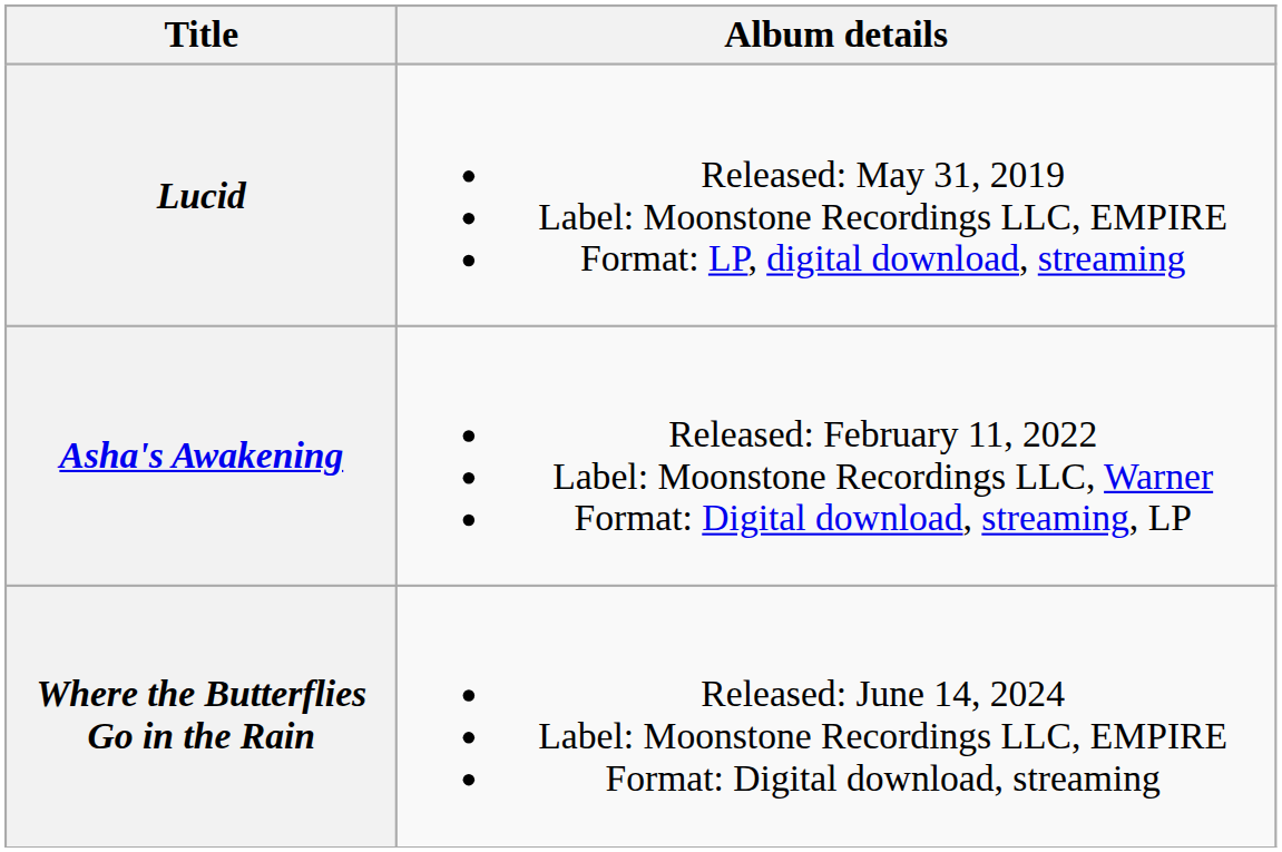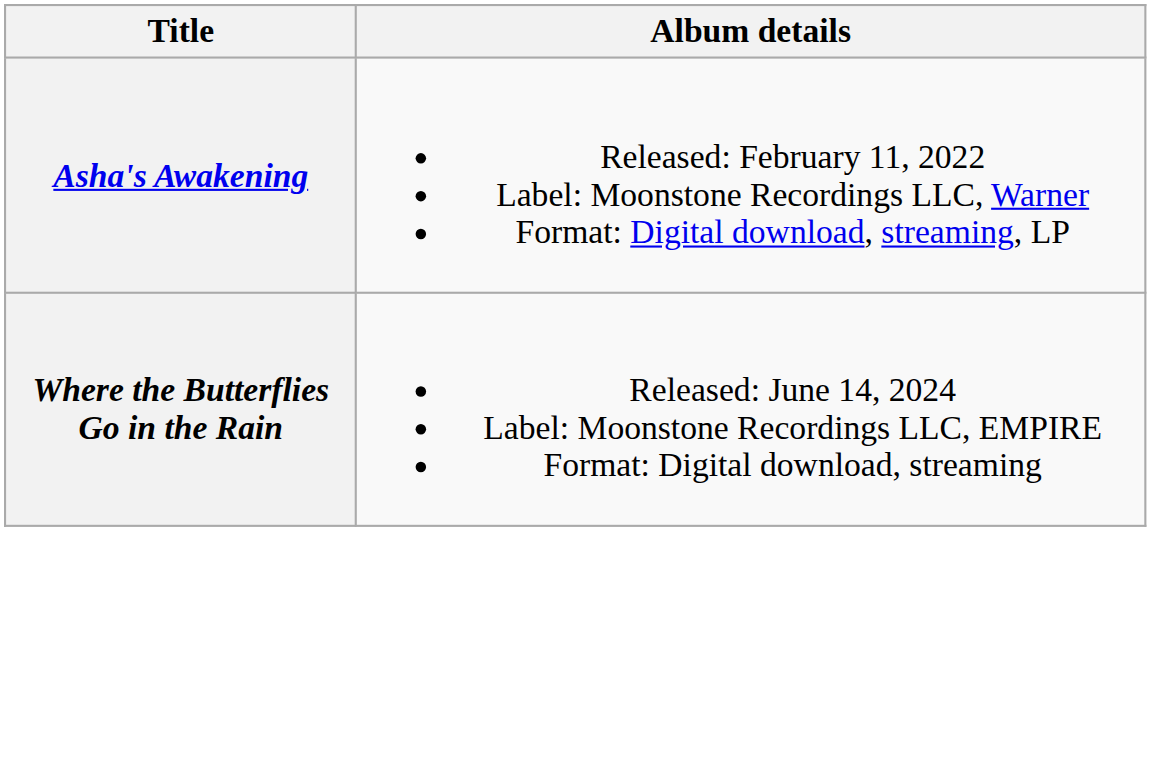 <table class="wikitable plainrowheaders" style="text-align:center">
 <tr>
 <th scope="col" style="width:10em;">Title</th>
 <th scope="col" style="width:23em;">Album details</th>
-</tr>
-<tr>
-<th scope="row"><em>Lucid</em></th>
-<td><br><ul><li>Released: May 31, 2019</li><li>Label: Moonstone Recordings LLC, EMPIRE</li><li>Format: <a href='#'>LP</a>, <a href='#'>digital download</a>, <a href='#'>streaming</a></li></ul></td>
 </tr>
 <tr>
 <th scope="row"><em><a href='#'>Asha's Awakening</a></em></th>
 <td><br><ul><li>Released: February 11, 2022</li><li>Label: Moonstone Recordings LLC, <a href='#'>Warner</a></li><li>Format: <a href='#'>Digital download</a>, <a href='#'>streaming</a>, LP</li></ul></td>
 </tr>
 <tr>
 <th scope="row"><em>Where the Butterflies Go in the Rain</em></th>
 <td><br><ul><li>Released: June 14, 2024</li><li>Label: Moonstone Recordings LLC, EMPIRE</li><li>Format: Digital download, streaming</li></ul></td>
 </tr>
 </table>
